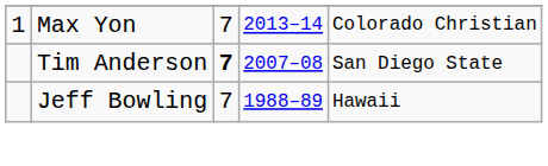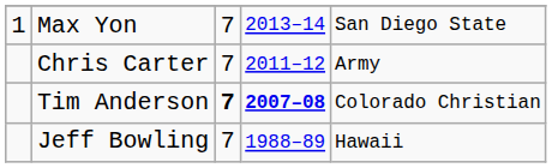 <table class="wikitable">
 <tr>
 </tr>
 <tr>
 <td>1</td>
 <td>Max Yon</td>
 <td>7</td>
 <td style="font-size:80%;"><a href='#'>2013–14</a></td>
-<td style="font-size:80%;">Colorado Christian</td>
+<td style="font-size:80%;">San Diego State</td>
+</tr>
+<tr>
+<td></td>
+<td>Chris Carter</td>
+<td>7</td>
+<td style="font-size:80%;"><a href='#'>2011–12</a></td>
+<td style="font-size:80%;">Army</td>
 </tr>
 <tr>
 <td></td>
 <td>Tim Anderson</td>
 <td><strong>7</strong></td>
-<td style="font-size:80%;"><a href='#'>2007–08</a></td>
-<td style="font-size:80%;">San Diego State</td>
+<td style="font-size:80%;"><strong><a href='#'>2007–08</a></strong></td>
+<td style="font-size:80%;">Colorado Christian</td>
 </tr>
 <tr>
 <td></td>
 <td>Jeff Bowling</td>
 <td>7</td>
 <td style="font-size:80%;"><a href='#'>1988–89</a></td>
 <td style="font-size:80%;">Hawaii</td>
 </tr>
 </table>
